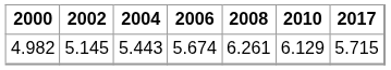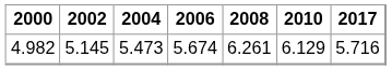 <table align="center" rules="all" cellspacing="0" cellpadding="4" style="border: 1px solid #999; border-right: 2px solid #999; border-bottom:2px solid #999">
 <tr>
 <th>2000</th>
 <th>2002</th>
 <th>2004</th>
 <th>2006</th>
 <th>2008</th>
 <th>2010</th>
 <th>2017</th>
 </tr>
 <tr>
 <td align=center>4.982</td>
 <td align=center>5.145</td>
-<td align=center>5.443</td>
+<td align=center>5.473</td>
 <td align=center>5.674</td>
 <td align=center>6.261</td>
 <td align=center>6.129</td>
-<td align=center>5.715</td>
+<td align=center>5.716</td>
 </tr>
 </table>
